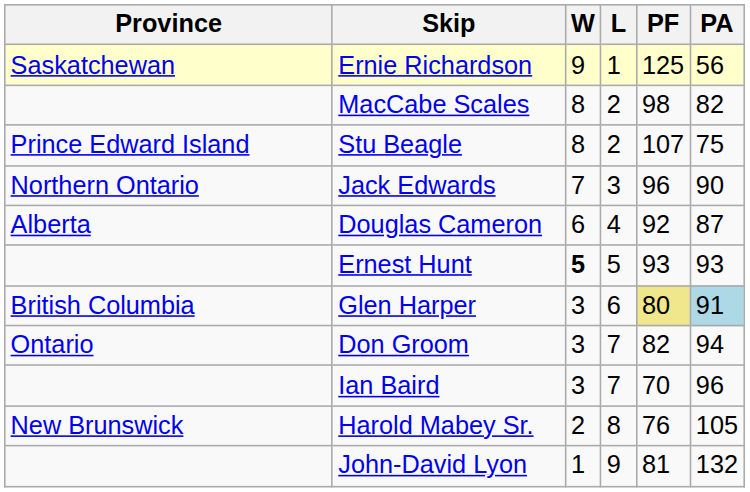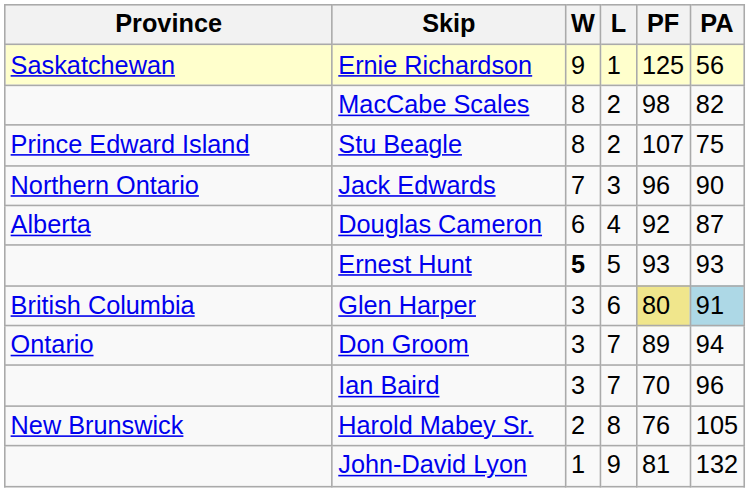 <table class="wikitable">
 <tr>
 <th bgcolor="#efefef" width="200">Province</th>
 <th bgcolor="#efefef" width="140">Skip</th>
 <th bgcolor="#efefef" width="15">W</th>
 <th bgcolor="#efefef" width="15">L</th>
 <th bgcolor="#efefef" width="15">PF</th>
 <th bgcolor="#efefef" width="15">PA</th>
 </tr>
 <tr bgcolor=#ffffcc>
 <td><a href='#'>Saskatchewan</a></td>
 <td><a href='#'>Ernie Richardson</a></td>
 <td>9</td>
 <td>1</td>
 <td>125</td>
 <td>56</td>
 </tr>
 <tr>
 <td></td>
 <td><a href='#'>MacCabe Scales</a></td>
 <td>8</td>
 <td>2</td>
 <td>98</td>
 <td>82</td>
 </tr>
 <tr>
 <td><a href='#'>Prince Edward Island</a></td>
 <td><a href='#'>Stu Beagle</a></td>
 <td>8</td>
 <td>2</td>
 <td>107</td>
 <td>75</td>
 </tr>
 <tr>
 <td><a href='#'>Northern Ontario</a></td>
 <td><a href='#'>Jack Edwards</a></td>
 <td>7</td>
 <td>3</td>
 <td>96</td>
 <td>90</td>
 </tr>
 <tr>
 <td><a href='#'>Alberta</a></td>
 <td><a href='#'>Douglas Cameron</a></td>
 <td>6</td>
 <td>4</td>
 <td>92</td>
 <td>87</td>
 </tr>
 <tr>
 <td></td>
 <td><a href='#'>Ernest Hunt</a></td>
 <td><strong>5</strong></td>
 <td>5</td>
 <td>93</td>
 <td>93</td>
 </tr>
 <tr>
 <td><a href='#'>British Columbia</a></td>
 <td><a href='#'>Glen Harper</a></td>
 <td>3</td>
 <td>6</td>
 <td style="background: khaki;">80</td>
 <td style="background: lightblue;">91</td>
 </tr>
 <tr>
 <td><a href='#'>Ontario</a></td>
 <td><a href='#'>Don Groom</a></td>
 <td>3</td>
 <td>7</td>
-<td>82</td>
+<td>89</td>
 <td>94</td>
 </tr>
 <tr>
 <td></td>
 <td><a href='#'>Ian Baird</a></td>
 <td>3</td>
 <td>7</td>
 <td>70</td>
 <td>96</td>
 </tr>
 <tr>
 <td><a href='#'>New Brunswick</a></td>
 <td><a href='#'>Harold Mabey Sr.</a></td>
 <td>2</td>
 <td>8</td>
 <td>76</td>
 <td>105</td>
 </tr>
 <tr>
 <td></td>
 <td><a href='#'>John-David Lyon</a></td>
 <td>1</td>
 <td>9</td>
 <td>81</td>
 <td>132</td>
 </tr>
 </table>
